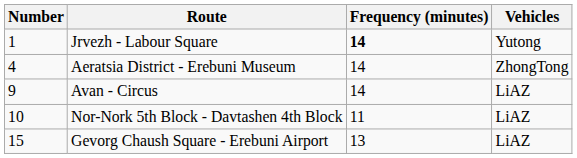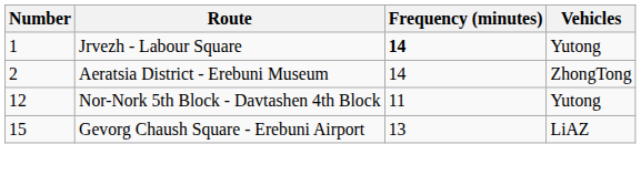 <table class="wikitable sortable mw-collapsible mw-collapsed">
 <tr>
 <th>Number</th>
 <th>Route</th>
 <th>Frequency (minutes)</th>
 <th>Vehicles</th>
 </tr>
 <tr>
 <td>1</td>
 <td>Jrvezh - Labour Square</td>
 <td><strong>14</strong></td>
 <td>Yutong</td>
 </tr>
 <tr>
-<td>4</td>
+<td>2</td>
 <td>Aeratsia District - Erebuni Museum</td>
 <td>14</td>
 <td>ZhongTong</td>
 </tr>
 <tr>
-<td>9</td>
-<td>Avan - Circus</td>
-<td>14</td>
-<td>LiAZ</td>
-</tr>
-<tr>
-<td>10</td>
+<td>12</td>
 <td>Nor-Nork 5th Block - Davtashen 4th Block</td>
 <td>11</td>
-<td>LiAZ</td>
+<td>Yutong</td>
 </tr>
 <tr>
 <td>15</td>
 <td>Gevorg Chaush Square - Erebuni Airport</td>
 <td>13</td>
 <td>LiAZ</td>
 </tr>
 </table>
